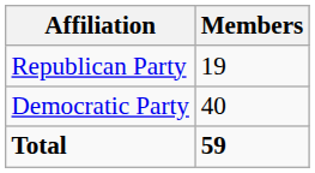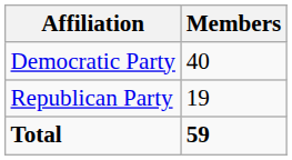 <table class="wikitable">
 <tr>
 <th>Affiliation</th>
 <th>Members</th>
 </tr>
 <tr>
+<td><a href='#'>Democratic Party</a></td>
+<td>40</td>
+</tr>
+<tr>
 <td><a href='#'>Republican Party</a></td>
 <td>19</td>
-</tr>
-<tr>
-<td><a href='#'>Democratic Party</a></td>
-<td>40</td>
 </tr>
 <tr>
 <td><strong>Total</strong><br></td>
 <td><strong>59</strong></td>
 </tr>
 </table>
